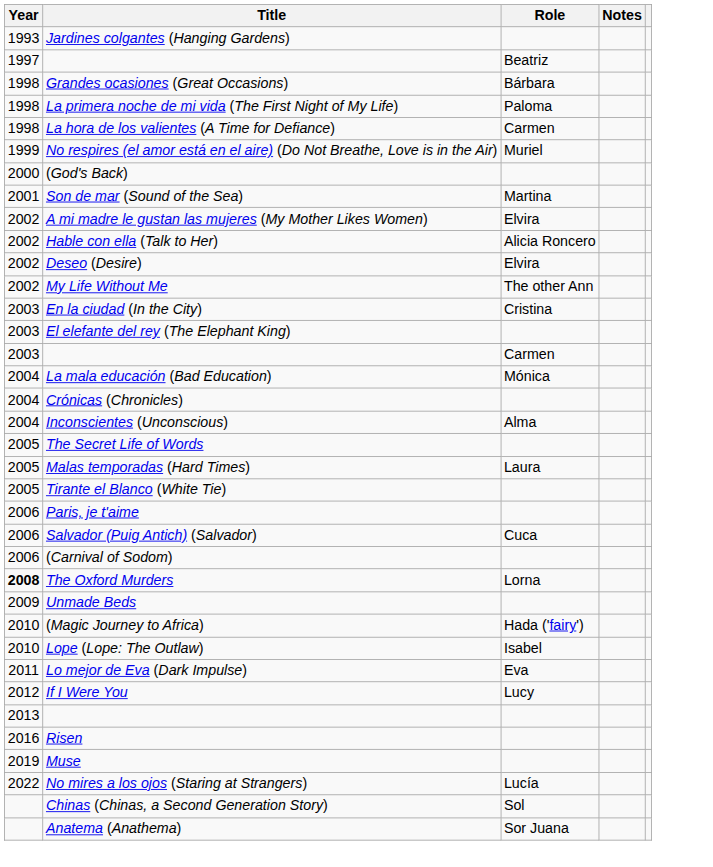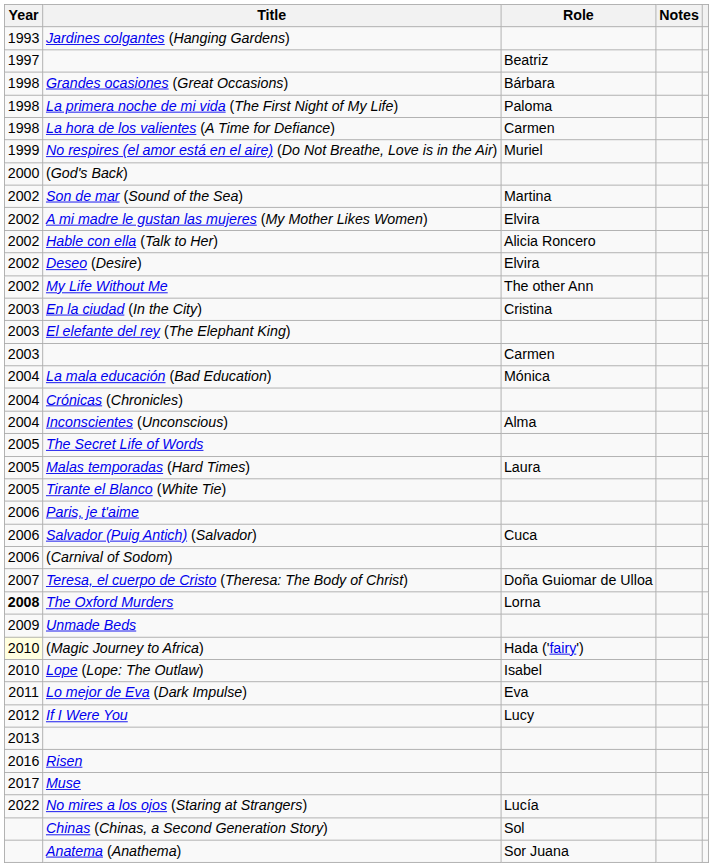 <table class="wikitable sortable">
 <tr>
 <th>Year</th>
 <th>Title</th>
 <th>Role</th>
 <th class="unsortable">Notes</th>
 <th></th>
 </tr>
 <tr>
 <td align="center">1993</td>
 <td><em><a href='#'>Jardines colgantes</a></em> (<em>Hanging Gardens</em>)</td>
 <td></td>
 <td></td>
 <td align="center"></td>
 </tr>
 <tr>
 <td align="center">1997</td>
 <td><em></em></td>
 <td>Beatriz</td>
 <td></td>
 <td align="center"></td>
 </tr>
 <tr>
 <td align="center">1998</td>
 <td><em><a href='#'>Grandes ocasiones</a></em> (<em>Great Occasions</em>)</td>
 <td>Bárbara</td>
 <td></td>
 <td align="center"></td>
 </tr>
 <tr>
 <td align="center">1998</td>
 <td><em><a href='#'>La primera noche de mi vida</a></em> (<em>The First Night of My Life</em>)</td>
 <td>Paloma</td>
 <td></td>
 <td align="center"></td>
 </tr>
 <tr>
 <td align="center">1998</td>
 <td><em><a href='#'>La hora de los valientes</a></em> (<em>A Time for Defiance</em>)</td>
 <td>Carmen</td>
 <td></td>
 <td align="center"></td>
 </tr>
 <tr>
 <td align="center">1999</td>
 <td><em><a href='#'>No respires (el amor está en el aire)</a></em> (<em>Do Not Breathe, Love is in the Air</em>)</td>
 <td>Muriel</td>
 <td></td>
 <td align="center"></td>
 </tr>
 <tr>
 <td align="center">2000</td>
 <td><em></em> (<em>God's Back</em>)</td>
 <td></td>
 <td></td>
 <td align="center"></td>
 </tr>
 <tr>
-<td align="center">2001</td>
+<td align="center">2002</td>
 <td><em><a href='#'>Son de mar</a></em> (<em>Sound of the Sea</em>)</td>
 <td>Martina</td>
 <td></td>
 <td align="center"></td>
 </tr>
 <tr>
 <td align="center">2002</td>
 <td><em><a href='#'>A mi madre le gustan las mujeres</a></em> (<em>My Mother Likes Women</em>)</td>
 <td>Elvira</td>
 <td></td>
 <td align="center"></td>
 </tr>
 <tr>
 <td align="center">2002</td>
 <td><em><a href='#'>Hable con ella</a></em> (<em>Talk to Her</em>)</td>
 <td>Alicia Roncero</td>
 <td></td>
 <td align="center"></td>
 </tr>
 <tr>
 <td align="center">2002</td>
 <td><em><a href='#'>Deseo</a></em> (<em>Desire</em>)</td>
 <td>Elvira</td>
 <td></td>
 <td align="center"></td>
 </tr>
 <tr>
 <td align="center">2002</td>
 <td><em><a href='#'>My Life Without Me</a></em></td>
 <td>The other Ann</td>
 <td></td>
 <td align="center"></td>
 </tr>
 <tr>
 <td align="center">2003</td>
 <td><em><a href='#'>En la ciudad</a></em> (<em>In the City</em>)</td>
 <td>Cristina</td>
 <td></td>
 <td align="center"></td>
 </tr>
 <tr>
 <td align="center">2003</td>
 <td><em><a href='#'>El elefante del rey</a></em> (<em>The Elephant King</em>)</td>
 <td></td>
 <td></td>
 <td align="center"></td>
 </tr>
 <tr>
 <td align="center">2003</td>
 <td><em></em></td>
 <td>Carmen</td>
 <td></td>
 <td align="center"></td>
 </tr>
 <tr>
 <td align="center">2004</td>
 <td><em><a href='#'>La mala educación</a></em> (<em>Bad Education</em>)</td>
 <td>Mónica</td>
 <td></td>
 <td align="center"></td>
 </tr>
 <tr>
 <td align="center">2004</td>
 <td><em><a href='#'>Crónicas</a></em> (<em>Chronicles</em>)</td>
 <td></td>
 <td></td>
 <td align="center"></td>
 </tr>
 <tr>
 <td align="center">2004</td>
 <td><em><a href='#'>Inconscientes</a></em> (<em>Unconscious</em>)</td>
 <td>Alma</td>
 <td></td>
 <td align="center"></td>
 </tr>
 <tr>
 <td align="center">2005</td>
 <td><em><a href='#'>The Secret Life of Words</a></em></td>
 <td></td>
 <td></td>
 <td align="center"></td>
 </tr>
 <tr>
 <td align="center">2005</td>
 <td><em><a href='#'>Malas temporadas</a></em> (<em>Hard Times</em>)</td>
 <td>Laura</td>
 <td></td>
 <td align="center"></td>
 </tr>
 <tr>
 <td align="center">2005</td>
 <td><em><a href='#'>Tirante el Blanco</a></em> (<em>White Tie</em>)</td>
 <td></td>
 <td></td>
 <td align="center"></td>
 </tr>
 <tr>
 <td align="center">2006</td>
 <td><em><a href='#'>Paris, je t'aime</a></em></td>
 <td></td>
 <td></td>
 <td align="center"></td>
 </tr>
 <tr>
 <td align="center">2006</td>
 <td><em><a href='#'>Salvador (Puig Antich)</a></em> (<em>Salvador</em>)</td>
 <td>Cuca</td>
 <td></td>
 <td align="center"></td>
 </tr>
 <tr>
 <td align="center">2006</td>
 <td><em></em> (<em>Carnival of Sodom</em>)</td>
 <td></td>
 <td></td>
 <td align="center"></td>
 </tr>
 <tr>
+<td align="center">2007</td>
+<td><em><a href='#'>Teresa, el cuerpo de Cristo</a></em> (<em>Theresa: The Body of Christ</em>)</td>
+<td>Doña Guiomar de Ulloa</td>
+<td></td>
+<td align="center"></td>
+</tr>
+<tr>
 <td align="center"><strong>2008</strong></td>
 <td><em><a href='#'>The Oxford Murders</a></em></td>
 <td>Lorna</td>
 <td></td>
 <td align="center"></td>
 </tr>
 <tr>
 <td align="center">2009</td>
 <td><em><a href='#'>Unmade Beds</a></em></td>
 <td></td>
 <td></td>
 <td align="center"></td>
 </tr>
 <tr>
-<td align="center">2010</td>
+<td align="center" style="background: lightyellow;">2010</td>
 <td><em></em> (<em>Magic Journey to Africa</em>)</td>
 <td>Hada ('<a href='#'>fairy</a>')</td>
 <td></td>
 <td align="center"></td>
 </tr>
 <tr>
 <td align="center">2010</td>
 <td><em><a href='#'>Lope</a></em> (<em>Lope: The Outlaw</em>)</td>
 <td>Isabel</td>
 <td></td>
 <td align="center"></td>
 </tr>
 <tr>
 <td align="center">2011</td>
 <td><em><a href='#'>Lo mejor de Eva</a></em> (<em>Dark Impulse</em>)</td>
 <td>Eva</td>
 <td></td>
 <td align="center"></td>
 </tr>
 <tr>
 <td align="center">2012</td>
 <td><em><a href='#'>If I Were You</a></em></td>
 <td>Lucy</td>
 <td></td>
 <td align="center"></td>
 </tr>
 <tr>
 <td align="center">2013</td>
 <td><em></em></td>
 <td></td>
 <td></td>
 <td align="center"></td>
 </tr>
 <tr>
 <td align="center">2016</td>
 <td><em><a href='#'>Risen</a></em></td>
 <td></td>
 <td></td>
 <td align="center"></td>
 </tr>
 <tr>
-<td align="center">2019</td>
+<td align="center">2017</td>
 <td><em><a href='#'>Muse</a></em></td>
 <td></td>
 <td></td>
 <td align="center"></td>
 </tr>
 <tr>
 <td align="center">2022</td>
 <td><em><a href='#'>No mires a los ojos</a></em> (<em>Staring at Strangers</em>)</td>
 <td>Lucía</td>
 <td></td>
 <td align="center"></td>
 </tr>
 <tr>
 <td></td>
 <td><em><a href='#'>Chinas</a></em> (<em>Chinas, a Second Generation Story</em>)</td>
 <td>Sol</td>
 <td></td>
 <td></td>
 </tr>
 <tr>
 <td></td>
 <td><em><a href='#'>Anatema</a></em> (<em>Anathema</em>)</td>
 <td>Sor Juana</td>
 <td></td>
 <td></td>
 </tr>
 </table>
